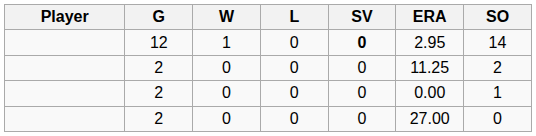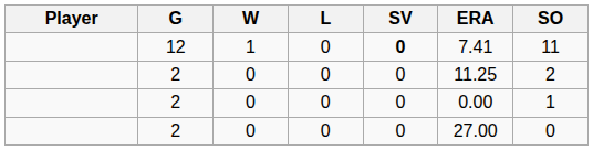 <table class="wikitable sortable">
 <tr>
 <th bgcolor="#DDDDFF" width="16%">Player</th>
 <th bgcolor="#DDDDFF" width="9%">G</th>
 <th bgcolor="#DDDDFF" width="9%">W</th>
 <th bgcolor="#DDDDFF" width="9%">L</th>
 <th bgcolor="#DDDDFF" width="9%">SV</th>
 <th bgcolor="#DDDDFF" width="9%">ERA</th>
 <th bgcolor="#DDDDFF" width="9%">SO</th>
 </tr>
 <tr align="center">
 <td></td>
 <td>12</td>
 <td>1</td>
 <td>0</td>
 <td><strong>0</strong></td>
-<td>2.95</td>
-<td>14</td>
+<td>7.41</td>
+<td>11</td>
 </tr>
 <tr align="center">
 <td></td>
 <td>2</td>
 <td>0</td>
 <td>0</td>
 <td>0</td>
 <td>11.25</td>
 <td>2</td>
 </tr>
 <tr align="center">
 <td></td>
 <td>2</td>
 <td>0</td>
 <td>0</td>
 <td>0</td>
 <td>0.00</td>
 <td>1</td>
 </tr>
 <tr align="center">
 <td></td>
 <td>2</td>
 <td>0</td>
 <td>0</td>
 <td>0</td>
 <td>27.00</td>
 <td>0</td>
 </tr>
 </table>
